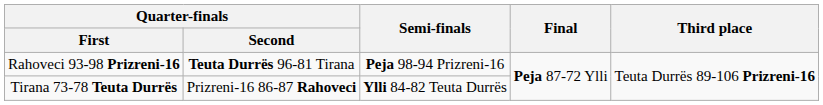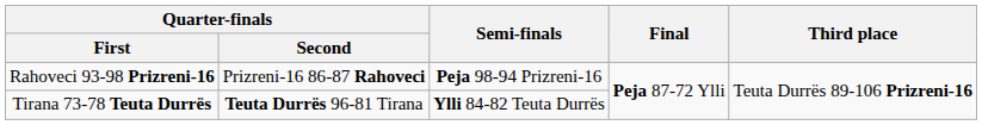 <table class="wikitable" style="text-align:center;">
 <tr>
 <th colspan="2">Quarter-finals</th>
 <th rowspan="2">Semi-finals</th>
 <th rowspan="2">Final</th>
 <th rowspan="2">Third place</th>
 </tr>
 <tr>
 <th>First</th>
 <th>Second</th>
 </tr>
 <tr>
 <td> Rahoveci 93-98 <strong>Prizreni-16</strong> </td>
-<td> <strong>Teuta Durrës</strong> 96-81 Tirana </td>
+<td> Prizreni-16 86-87 <strong>Rahoveci</strong> </td>
 <td> <strong>Peja</strong> 98-94 Prizreni-16 </td>
 <td rowspan="2"> <strong>Peja</strong> 87-72 Ylli </td>
 <td rowspan="2"> Teuta Durrës 89-106 <strong>Prizreni-16</strong> </td>
 </tr>
 <tr>
 <td> Tirana 73-78 <strong>Teuta Durrës</strong> </td>
-<td> Prizreni-16 86-87 <strong>Rahoveci</strong> </td>
+<td> <strong>Teuta Durrës</strong> 96-81 Tirana </td>
 <td> <strong>Ylli</strong> 84-82 Teuta Durrës </td>
 </tr>
 </table>
